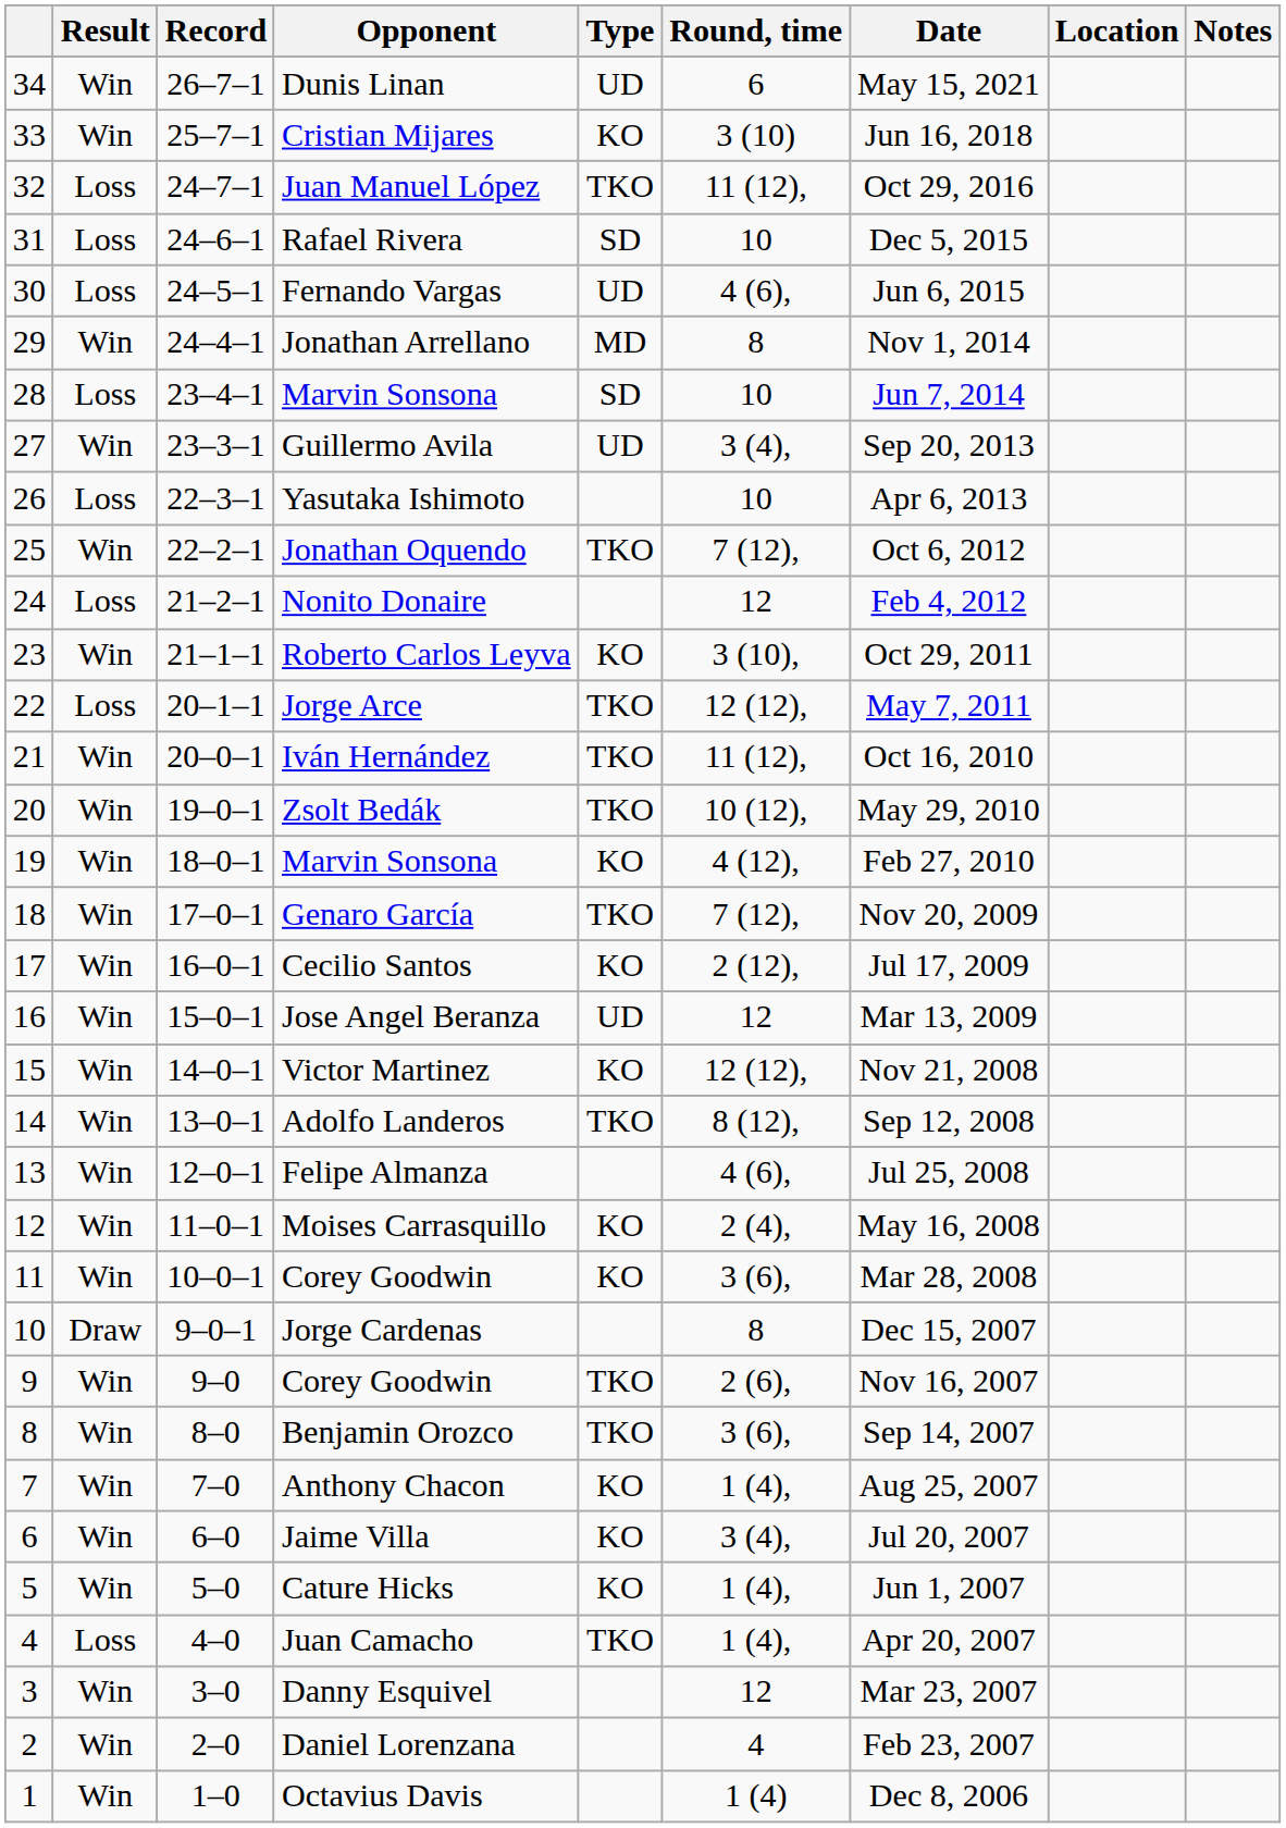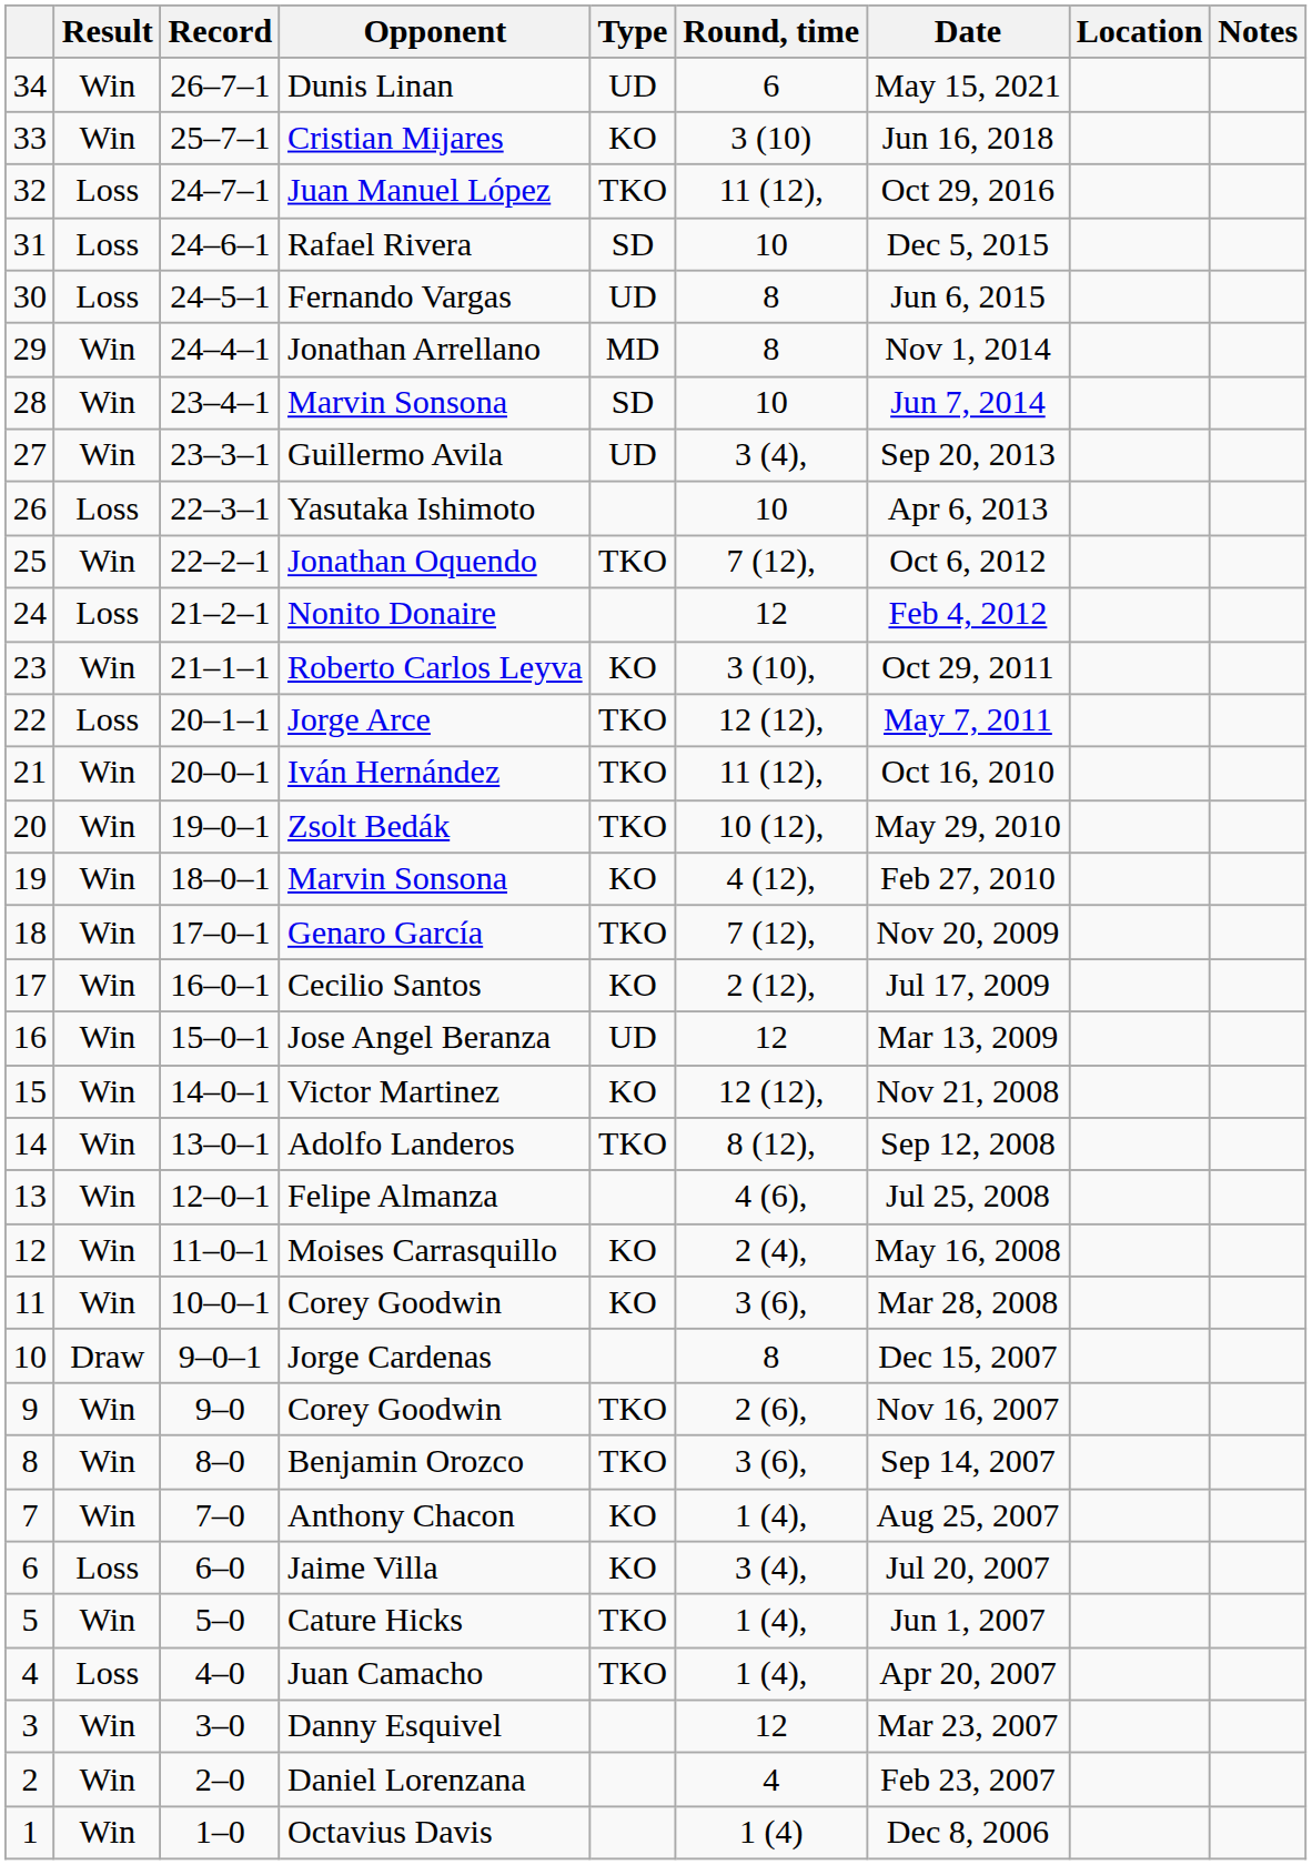 <table class="wikitable" style="text-align:center">
 <tr>
 <th></th>
 <th>Result</th>
 <th>Record</th>
 <th>Opponent</th>
 <th>Type</th>
 <th>Round, time</th>
 <th>Date</th>
 <th>Location</th>
 <th>Notes</th>
 </tr>
 <tr>
 <td>34</td>
 <td>Win</td>
 <td>26–7–1</td>
 <td style="text-align:left;">Dunis Linan</td>
 <td>UD</td>
 <td>6</td>
 <td>May 15, 2021</td>
 <td style="text-align:left;"></td>
 <td></td>
 </tr>
 <tr>
 <td>33</td>
 <td>Win</td>
 <td>25–7–1</td>
 <td style="text-align:left;"><a href='#'>Cristian Mijares</a></td>
 <td>KO</td>
 <td>3 (10)</td>
 <td>Jun 16, 2018</td>
 <td style="text-align:left;"></td>
 <td></td>
 </tr>
 <tr>
 <td>32</td>
 <td>Loss</td>
 <td>24–7–1</td>
 <td style="text-align:left;"><a href='#'>Juan Manuel López</a></td>
 <td>TKO</td>
 <td>11 (12), </td>
 <td>Oct 29, 2016</td>
 <td style="text-align:left;"></td>
 <td></td>
 </tr>
 <tr>
 <td>31</td>
 <td>Loss</td>
 <td>24–6–1</td>
 <td style="text-align:left;">Rafael Rivera</td>
 <td>SD</td>
 <td>10</td>
 <td>Dec 5, 2015</td>
 <td style="text-align:left;"></td>
 <td style="text-align:left;"></td>
 </tr>
 <tr>
 <td>30</td>
 <td>Loss</td>
 <td>24–5–1</td>
 <td style="text-align:left;">Fernando Vargas</td>
 <td>UD</td>
-<td>4 (6), </td>
+<td>8</td>
 <td>Jun 6, 2015</td>
 <td style="text-align:left;"></td>
 <td></td>
 </tr>
 <tr>
 <td>29</td>
 <td>Win</td>
 <td>24–4–1</td>
 <td style="text-align:left;">Jonathan Arrellano</td>
 <td>MD</td>
 <td>8</td>
 <td>Nov 1, 2014</td>
 <td style="text-align:left;"></td>
 <td style="text-align:left;"></td>
 </tr>
 <tr>
 <td>28</td>
-<td>Loss</td>
+<td>Win</td>
 <td>23–4–1</td>
 <td style="text-align:left;"><a href='#'>Marvin Sonsona</a></td>
 <td>SD</td>
 <td>10</td>
 <td><a href='#'>Jun 7, 2014</a></td>
 <td style="text-align:left;"></td>
 <td style="text-align:left;"></td>
 </tr>
 <tr>
 <td>27</td>
 <td>Win</td>
 <td>23–3–1</td>
 <td style="text-align:left;">Guillermo Avila</td>
 <td>UD</td>
 <td>3 (4), </td>
 <td>Sep 20, 2013</td>
 <td style="text-align:left;"></td>
 <td style="text-align:left;"></td>
 </tr>
 <tr>
 <td>26</td>
 <td>Loss</td>
 <td>22–3–1</td>
 <td style="text-align:left;">Yasutaka Ishimoto</td>
 <td></td>
 <td>10</td>
 <td>Apr 6, 2013</td>
 <td style="text-align:left;"></td>
 <td style="text-align:left;"></td>
 </tr>
 <tr>
 <td>25</td>
 <td>Win</td>
 <td>22–2–1</td>
 <td style="text-align:left;"><a href='#'>Jonathan Oquendo</a></td>
 <td>TKO</td>
 <td>7 (12), </td>
 <td>Oct 6, 2012</td>
 <td style="text-align:left;"></td>
 <td style="text-align:left;"></td>
 </tr>
 <tr>
 <td>24</td>
 <td>Loss</td>
 <td>21–2–1</td>
 <td style="text-align:left;"><a href='#'>Nonito Donaire</a></td>
 <td></td>
 <td>12</td>
 <td><a href='#'>Feb 4, 2012</a></td>
 <td style="text-align:left;"></td>
 <td style="text-align:left;"></td>
 </tr>
 <tr>
 <td>23</td>
 <td>Win</td>
 <td>21–1–1</td>
 <td style="text-align:left;"><a href='#'>Roberto Carlos Leyva</a></td>
 <td>KO</td>
 <td>3 (10), </td>
 <td>Oct 29, 2011</td>
 <td style="text-align:left;"></td>
 <td></td>
 </tr>
 <tr>
 <td>22</td>
 <td>Loss</td>
 <td>20–1–1</td>
 <td style="text-align:left;"><a href='#'>Jorge Arce</a></td>
 <td>TKO</td>
 <td>12 (12), </td>
 <td><a href='#'>May 7, 2011</a></td>
 <td style="text-align:left;"></td>
 <td style="text-align:left;"></td>
 </tr>
 <tr>
 <td>21</td>
 <td>Win</td>
 <td>20–0–1</td>
 <td style="text-align:left;"><a href='#'>Iván Hernández</a></td>
 <td>TKO</td>
 <td>11 (12), </td>
 <td>Oct 16, 2010</td>
 <td style="text-align:left;"></td>
 <td style="text-align:left;"></td>
 </tr>
 <tr>
 <td>20</td>
 <td>Win</td>
 <td>19–0–1</td>
 <td style="text-align:left;"><a href='#'>Zsolt Bedák</a></td>
 <td>TKO</td>
 <td>10 (12), </td>
 <td>May 29, 2010</td>
 <td style="text-align:left;"></td>
 <td style="text-align:left;"></td>
 </tr>
 <tr>
 <td>19</td>
 <td>Win</td>
 <td>18–0–1</td>
 <td style="text-align:left;"><a href='#'>Marvin Sonsona</a></td>
 <td>KO</td>
 <td>4 (12), </td>
 <td>Feb 27, 2010</td>
 <td style="text-align:left;"></td>
 <td style="text-align:left;"></td>
 </tr>
 <tr>
 <td>18</td>
 <td>Win</td>
 <td>17–0–1</td>
 <td style="text-align:left;"><a href='#'>Genaro García</a></td>
 <td>TKO</td>
 <td>7 (12), </td>
 <td>Nov 20, 2009</td>
 <td style="text-align:left;"></td>
 <td style="text-align:left;"></td>
 </tr>
 <tr>
 <td>17</td>
 <td>Win</td>
 <td>16–0–1</td>
 <td style="text-align:left;">Cecilio Santos</td>
 <td>KO</td>
 <td>2 (12), </td>
 <td>Jul 17, 2009</td>
 <td style="text-align:left;"></td>
 <td style="text-align:left;"></td>
 </tr>
 <tr>
 <td>16</td>
 <td>Win</td>
 <td>15–0–1</td>
 <td style="text-align:left;">Jose Angel Beranza</td>
 <td>UD</td>
 <td>12</td>
 <td>Mar 13, 2009</td>
 <td style="text-align:left;"></td>
 <td style="text-align:left;"></td>
 </tr>
 <tr>
 <td>15</td>
 <td>Win</td>
 <td>14–0–1</td>
 <td style="text-align:left;">Victor Martinez</td>
 <td>KO</td>
 <td>12 (12), </td>
 <td>Nov 21, 2008</td>
 <td style="text-align:left;"></td>
 <td></td>
 </tr>
 <tr>
 <td>14</td>
 <td>Win</td>
 <td>13–0–1</td>
 <td style="text-align:left;">Adolfo Landeros</td>
 <td>TKO</td>
 <td>8 (12), </td>
 <td>Sep 12, 2008</td>
 <td style="text-align:left;"></td>
 <td style="text-align:left;"></td>
 </tr>
 <tr>
 <td>13</td>
 <td>Win</td>
 <td>12–0–1</td>
 <td style="text-align:left;">Felipe Almanza</td>
 <td></td>
 <td>4 (6), </td>
 <td>Jul 25, 2008</td>
 <td style="text-align:left;"></td>
 <td style="text-align:left;"></td>
 </tr>
 <tr>
 <td>12</td>
 <td>Win</td>
 <td>11–0–1</td>
 <td style="text-align:left;">Moises Carrasquillo</td>
 <td>KO</td>
 <td>2 (4), </td>
 <td>May 16, 2008</td>
 <td style="text-align:left;"></td>
 <td></td>
 </tr>
 <tr>
 <td>11</td>
 <td>Win</td>
 <td>10–0–1</td>
 <td style="text-align:left;">Corey Goodwin</td>
 <td>KO</td>
 <td>3 (6), </td>
 <td>Mar 28, 2008</td>
 <td style="text-align:left;"></td>
 <td></td>
 </tr>
 <tr>
 <td>10</td>
 <td>Draw</td>
 <td>9–0–1</td>
 <td style="text-align:left;">Jorge Cardenas</td>
 <td></td>
 <td>8</td>
 <td>Dec 15, 2007</td>
 <td style="text-align:left;"></td>
 <td></td>
 </tr>
 <tr>
 <td>9</td>
 <td>Win</td>
 <td>9–0</td>
 <td style="text-align:left;">Corey Goodwin</td>
 <td>TKO</td>
 <td>2 (6), </td>
 <td>Nov 16, 2007</td>
 <td style="text-align:left;"></td>
 <td></td>
 </tr>
 <tr>
 <td>8</td>
 <td>Win</td>
 <td>8–0</td>
 <td style="text-align:left;">Benjamin Orozco</td>
 <td>TKO</td>
 <td>3 (6), </td>
 <td>Sep 14, 2007</td>
 <td style="text-align:left;"></td>
 <td></td>
 </tr>
 <tr>
 <td>7</td>
 <td>Win</td>
 <td>7–0</td>
 <td style="text-align:left;">Anthony Chacon</td>
 <td>KO</td>
 <td>1 (4), </td>
 <td>Aug 25, 2007</td>
 <td style="text-align:left;"></td>
 <td></td>
 </tr>
 <tr>
 <td>6</td>
-<td>Win</td>
+<td>Loss</td>
 <td>6–0</td>
 <td style="text-align:left;">Jaime Villa</td>
 <td>KO</td>
 <td>3 (4), </td>
 <td>Jul 20, 2007</td>
 <td style="text-align:left;"></td>
 <td></td>
 </tr>
 <tr>
 <td>5</td>
 <td>Win</td>
 <td>5–0</td>
 <td style="text-align:left;">Cature Hicks</td>
-<td>KO</td>
+<td>TKO</td>
 <td>1 (4), </td>
 <td>Jun 1, 2007</td>
 <td style="text-align:left;"></td>
 <td></td>
 </tr>
 <tr>
 <td>4</td>
 <td>Loss</td>
 <td>4–0</td>
 <td style="text-align:left;">Juan Camacho</td>
 <td>TKO</td>
 <td>1 (4), </td>
 <td>Apr 20, 2007</td>
 <td style="text-align:left;"></td>
 <td></td>
 </tr>
 <tr>
 <td>3</td>
 <td>Win</td>
 <td>3–0</td>
 <td style="text-align:left;">Danny Esquivel</td>
 <td></td>
 <td>12</td>
 <td>Mar 23, 2007</td>
 <td style="text-align:left;"></td>
 <td></td>
 </tr>
 <tr>
 <td>2</td>
 <td>Win</td>
 <td>2–0</td>
 <td style="text-align:left;">Daniel Lorenzana</td>
 <td></td>
 <td>4</td>
 <td>Feb 23, 2007</td>
 <td style="text-align:left;"></td>
 <td></td>
 </tr>
 <tr>
 <td>1</td>
 <td>Win</td>
 <td>1–0</td>
 <td style="text-align:left;">Octavius Davis</td>
 <td></td>
 <td>1 (4)</td>
 <td>Dec 8, 2006</td>
 <td style="text-align:left;"></td>
 <td></td>
 </tr>
 </table>
